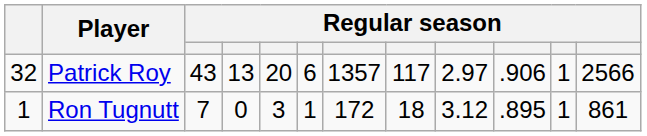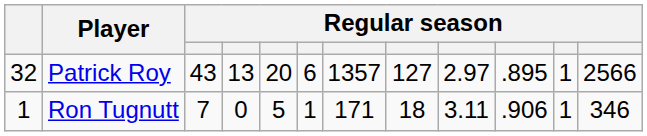 <table class="wikitable plainrowheaders" style="text-align:center;">
 <tr>
 <th scope="col" rowspan="2"></th>
 <th scope="col" rowspan="2">Player</th>
 <th scope=colgroup colspan=10>Regular season</th>
 </tr>
 <tr>
 <th scope="col"></th>
 <th scope="col"></th>
 <th scope="col"></th>
 <th scope="col"></th>
 <th scope="col"></th>
 <th scope="col"></th>
 <th scope="col"></th>
 <th scope="col"></th>
 <th scope="col"></th>
 <th scope="col"></th>
 </tr>
 <tr>
 <td scope="row">32</td>
 <td align="left"><a href='#'>Patrick Roy</a></td>
 <td>43</td>
 <td>13</td>
 <td>20</td>
 <td>6</td>
 <td>1357</td>
-<td>117</td>
+<td>127</td>
 <td>2.97</td>
-<td>.906</td>
+<td>.895</td>
 <td>1</td>
 <td>2566</td>
 </tr>
 <tr>
 <td scope="row">1</td>
 <td align="left"><a href='#'>Ron Tugnutt</a></td>
 <td>7</td>
 <td>0</td>
-<td>3</td>
+<td>5</td>
 <td>1</td>
-<td>172</td>
+<td>171</td>
 <td>18</td>
-<td>3.12</td>
-<td>.895</td>
+<td>3.11</td>
+<td>.906</td>
 <td>1</td>
-<td>861</td>
+<td>346</td>
 </tr>
 </table>
